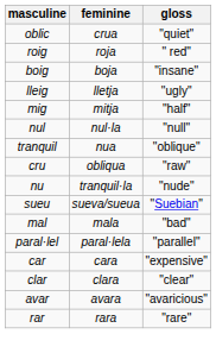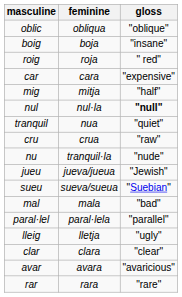 <table class="wikitable" style="text-align:center;">
 <tr>
 <th>masculine</th>
 <th>feminine</th>
 <th>gloss</th>
 </tr>
 <tr>
 <td><em>oblic</em></td>
-<td><em>crua</em></td>
-<td>"quiet"</td>
+<td><em>obliqua</em></td>
+<td>"oblique"</td>
+</tr>
+<tr>
+<td><em>boig</em></td>
+<td><em>boja</em></td>
+<td>"insane"</td>
 </tr>
 <tr>
 <td><em>roig</em></td>
 <td><em>roja</em></td>
 <td>" red"</td>
 </tr>
 <tr>
-<td><em>boig</em></td>
-<td><em>boja</em></td>
-<td>"insane"</td>
-</tr>
-<tr>
-<td><em>lleig</em></td>
-<td><em>lletja</em></td>
-<td>"ugly"</td>
+<td><em>car</em></td>
+<td><em>cara</em></td>
+<td>"expensive"</td>
 </tr>
 <tr>
 <td><em>mig</em></td>
 <td><em>mitja</em></td>
 <td>"half"</td>
 </tr>
 <tr>
 <td><em>nul</em></td>
 <td><em>nul·la</em></td>
-<td>"null"</td>
+<td><strong>"null"</strong></td>
 </tr>
 <tr>
 <td><em>tranquil</em></td>
 <td><em>nua</em></td>
-<td>"oblique"</td>
+<td>"quiet"</td>
 </tr>
 <tr>
 <td><em>cru</em></td>
-<td><em>obliqua</em></td>
+<td><em>crua</em></td>
 <td>"raw"</td>
 </tr>
 <tr>
 <td><em>nu</em></td>
 <td><em>tranquil·la</em></td>
 <td>"nude"</td>
+</tr>
+<tr>
+<td><em>jueu</em></td>
+<td><em>jueva/jueua</em></td>
+<td>"Jewish"</td>
 </tr>
 <tr>
 <td><em>sueu</em></td>
 <td><em>sueva/sueua</em></td>
 <td>"<a href='#'>Suebian</a>"</td>
 </tr>
 <tr>
 <td><em>mal</em></td>
 <td><em>mala</em></td>
 <td>"bad"</td>
 </tr>
 <tr>
 <td><em>paral·lel</em></td>
 <td><em>paral·lela</em></td>
 <td>"parallel"</td>
 </tr>
 <tr>
-<td><em>car</em></td>
-<td><em>cara</em></td>
-<td>"expensive"</td>
+<td><em>lleig</em></td>
+<td><em>lletja</em></td>
+<td>"ugly"</td>
 </tr>
 <tr>
 <td><em>clar</em></td>
 <td><em>clara</em></td>
 <td>"clear"</td>
 </tr>
 <tr>
 <td><em>avar</em></td>
 <td><em>avara</em></td>
 <td>"avaricious"</td>
 </tr>
 <tr>
 <td><em>rar</em></td>
 <td><em>rara</em></td>
 <td>"rare"</td>
 </tr>
 </table>
